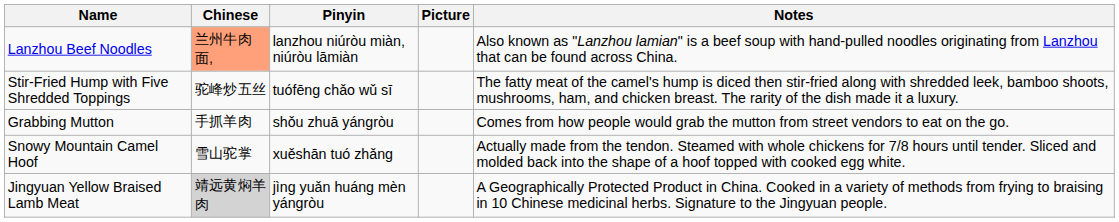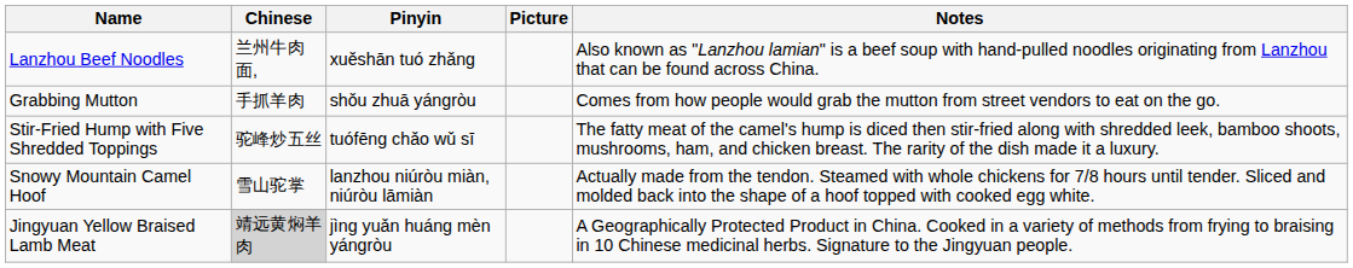 <table class="wikitable">
 <tr>
 <th>Name</th>
 <th>Chinese</th>
 <th>Pinyin</th>
 <th>Picture</th>
 <th>Notes</th>
 </tr>
 <tr>
 <td><a href='#'>Lanzhou Beef Noodles</a></td>
-<td style="background: lightsalmon;">兰州牛肉面,</td>
-<td>lanzhou niúròu miàn, niúròu lāmiàn</td>
+<td>兰州牛肉面,</td>
+<td>xuěshān tuó zhǎng</td>
 <td></td>
 <td>Also known as "<em>Lanzhou lamian</em>" is a beef soup with hand-pulled noodles originating from <a href='#'>Lanzhou</a> that can be found across China.</td>
+</tr>
+<tr>
+<td>Grabbing Mutton</td>
+<td>手抓羊肉</td>
+<td>shǒu zhuā yángròu</td>
+<td></td>
+<td>Comes from how people would grab the mutton from street vendors to eat on the go.</td>
 </tr>
 <tr>
 <td>Stir-Fried Hump with Five Shredded Toppings</td>
 <td>驼峰炒五丝</td>
 <td>tuófēng chǎo wǔ sī</td>
 <td></td>
 <td>The fatty meat of the camel's hump is diced then stir-fried along with shredded leek, bamboo shoots, mushrooms, ham, and chicken breast. The rarity of the dish made it a luxury.</td>
 </tr>
 <tr>
-<td>Grabbing Mutton</td>
-<td>手抓羊肉</td>
-<td>shǒu zhuā yángròu</td>
-<td></td>
-<td>Comes from how people would grab the mutton from street vendors to eat on the go.</td>
-</tr>
-<tr>
 <td>Snowy Mountain Camel Hoof</td>
 <td>雪山驼掌</td>
-<td>xuěshān tuó zhǎng</td>
+<td>lanzhou niúròu miàn, niúròu lāmiàn</td>
 <td></td>
 <td>Actually made from the tendon. Steamed with whole chickens for 7/8 hours until tender. Sliced and molded back into the shape of a hoof topped with cooked egg white.</td>
 </tr>
 <tr>
 <td>Jingyuan Yellow Braised Lamb Meat</td>
 <td style="background: lightgrey;">靖远黄焖羊肉</td>
 <td>jìng yuǎn huáng mèn yángròu</td>
 <td></td>
 <td>A Geographically Protected Product in China. Cooked in a variety of methods from frying to braising in 10 Chinese medicinal herbs. Signature to the Jingyuan people.</td>
 </tr>
 </table>
